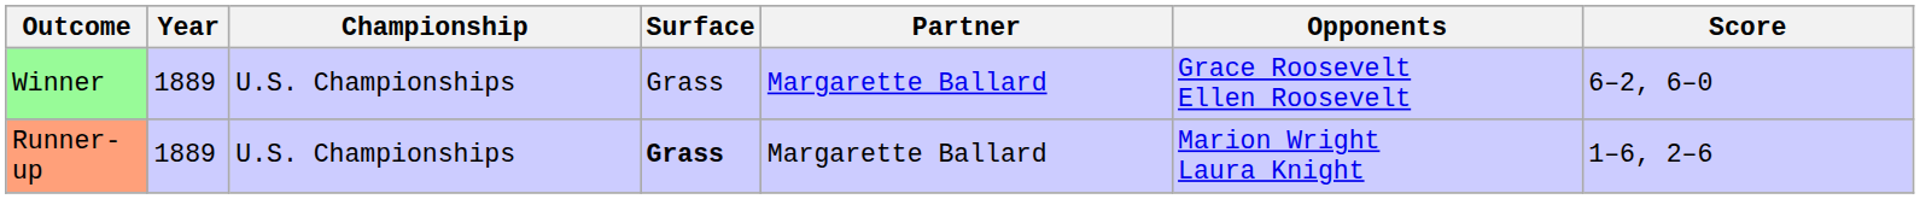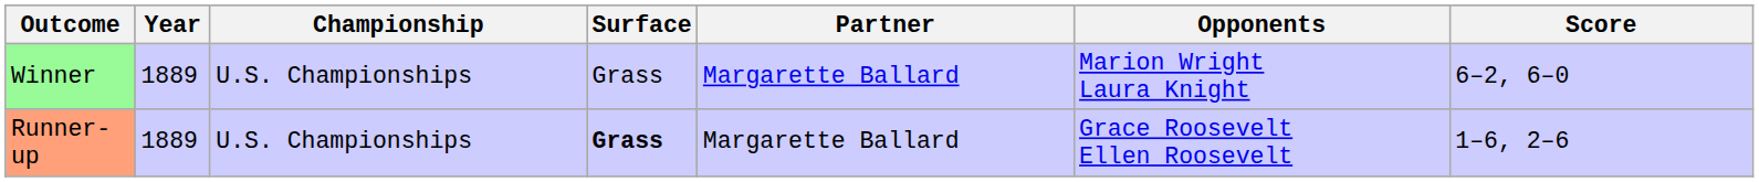 <table class="sortable wikitable">
 <tr>
 <th style="width:65px">Outcome</th>
 <th style="width:35px">Year</th>
 <th style="width:200px">Championship</th>
 <th style="width:50px">Surface</th>
 <th style="width:200px">Partner</th>
 <th style="width:200px">Opponents</th>
 <th style="width:160px" class="unsortable">Score</th>
 </tr>
 <tr style="background:#ccf;">
 <td style="background:#98fb98;">Winner</td>
 <td>1889</td>
 <td>U.S. Championships</td>
 <td>Grass</td>
 <td> <a href='#'>Margarette Ballard</a></td>
-<td> <a href='#'>Grace Roosevelt</a> <br> <a href='#'>Ellen Roosevelt</a></td>
+<td> <a href='#'>Marion Wright</a> <br> <a href='#'>Laura Knight</a></td>
 <td>6–2, 6–0</td>
 </tr>
 <tr style="background:#ccf;">
 <td style="background:#ffa07a;">Runner-up</td>
 <td>1889</td>
 <td>U.S. Championships</td>
 <td><strong>Grass</strong></td>
 <td> Margarette Ballard</td>
-<td> <a href='#'>Marion Wright</a> <br> <a href='#'>Laura Knight</a></td>
+<td> <a href='#'>Grace Roosevelt</a> <br> <a href='#'>Ellen Roosevelt</a></td>
 <td>1–6, 2–6</td>
 </tr>
 </table>
